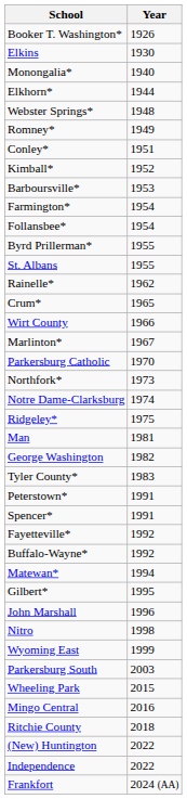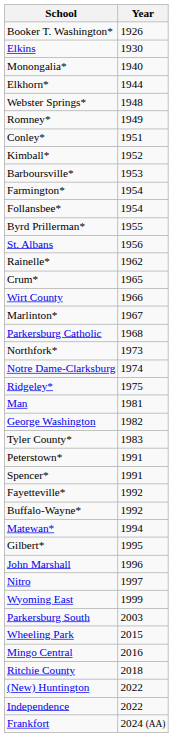 <table class="wikitable">
 <tr>
 <th>School</th>
 <th>Year</th>
 </tr>
 <tr>
 <td>Booker T. Washington*</td>
 <td>1926</td>
 </tr>
 <tr>
 <td><a href='#'>Elkins</a></td>
 <td>1930</td>
 </tr>
 <tr>
 <td>Monongalia*</td>
 <td>1940</td>
 </tr>
 <tr>
 <td>Elkhorn*</td>
 <td>1944</td>
 </tr>
 <tr>
 <td>Webster Springs*</td>
 <td>1948 </td>
 </tr>
 <tr>
 <td>Romney*</td>
 <td>1949 </td>
 </tr>
 <tr>
 <td>Conley*</td>
 <td>1951</td>
 </tr>
 <tr>
 <td>Kimball*</td>
 <td>1952</td>
 </tr>
 <tr>
 <td>Barboursville*</td>
 <td>1953 </td>
 </tr>
 <tr>
 <td>Farmington*</td>
 <td>1954 </td>
 </tr>
 <tr>
 <td>Follansbee*</td>
 <td>1954 </td>
 </tr>
 <tr>
 <td>Byrd Prillerman*</td>
 <td>1955</td>
 </tr>
 <tr>
 <td><a href='#'>St. Albans</a></td>
-<td>1955 </td>
+<td>1956 </td>
 </tr>
 <tr>
 <td>Rainelle*</td>
 <td>1962 </td>
 </tr>
 <tr>
 <td>Crum*</td>
 <td>1965 </td>
 </tr>
 <tr>
 <td><a href='#'>Wirt County</a></td>
 <td>1966 </td>
 </tr>
 <tr>
 <td>Marlinton*</td>
 <td>1967 </td>
 </tr>
 <tr>
 <td><a href='#'>Parkersburg Catholic</a></td>
-<td>1970</td>
+<td>1968</td>
 </tr>
 <tr>
 <td>Northfork*</td>
 <td>1973 </td>
 </tr>
 <tr>
 <td><a href='#'>Notre Dame-Clarksburg</a></td>
 <td>1974</td>
 </tr>
 <tr>
 <td><a href='#'>Ridgeley*</a></td>
 <td>1975 </td>
 </tr>
 <tr>
 <td><a href='#'>Man</a></td>
 <td>1981 </td>
 </tr>
 <tr>
 <td><a href='#'>George Washington</a></td>
 <td>1982 </td>
 </tr>
 <tr>
 <td>Tyler County*</td>
 <td>1983 </td>
 </tr>
 <tr>
 <td>Peterstown*</td>
 <td>1991 </td>
 </tr>
 <tr>
 <td>Spencer*</td>
 <td>1991 </td>
 </tr>
 <tr>
 <td>Fayetteville*</td>
 <td>1992 </td>
 </tr>
 <tr>
 <td>Buffalo-Wayne*</td>
 <td>1992 </td>
 </tr>
 <tr>
 <td><a href='#'>Matewan*</a></td>
 <td>1994 </td>
 </tr>
 <tr>
 <td>Gilbert*</td>
 <td>1995 </td>
 </tr>
 <tr>
 <td><a href='#'>John Marshall</a></td>
 <td>1996 </td>
 </tr>
 <tr>
 <td><a href='#'>Nitro</a></td>
-<td>1998 </td>
+<td>1997 </td>
 </tr>
 <tr>
 <td><a href='#'>Wyoming East</a></td>
 <td>1999 </td>
 </tr>
 <tr>
 <td><a href='#'>Parkersburg South</a></td>
 <td>2003 </td>
 </tr>
 <tr>
 <td><a href='#'>Wheeling Park</a></td>
 <td>2015 </td>
 </tr>
 <tr>
 <td><a href='#'>Mingo Central</a></td>
 <td>2016 </td>
 </tr>
 <tr>
 <td><a href='#'>Ritchie County</a></td>
 <td>2018 </td>
 </tr>
 <tr>
 <td><a href='#'>(New) Huntington</a></td>
 <td>2022 </td>
 </tr>
 <tr>
 <td><a href='#'>Independence</a></td>
 <td>2022 </td>
 </tr>
 <tr>
 <td><a href='#'>Frankfort</a></td>
 <td>2024 <small>(AA)</small></td>
 </tr>
 </table>
